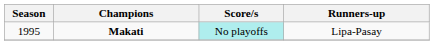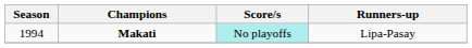 <table class=wikitable style="text-align:center;" cellpadding=3 cellspacing=0>
 <tr bgcolor=#efefef>
 <th width=2%>Season</th>
 <th width=15%>Champions</th>
 <th width=8%>Score/s</th>
 <th width=15%>Runners-up</th>
 </tr>
 <tr>
-<td>1995</td>
+<td>1994</td>
 <td><strong>Makati</strong></td>
 <td style="background: paleturquoise;">No playoffs</td>
 <td>Lipa-Pasay</td>
 </tr>
 <tr>
 </tr>
 </table>
